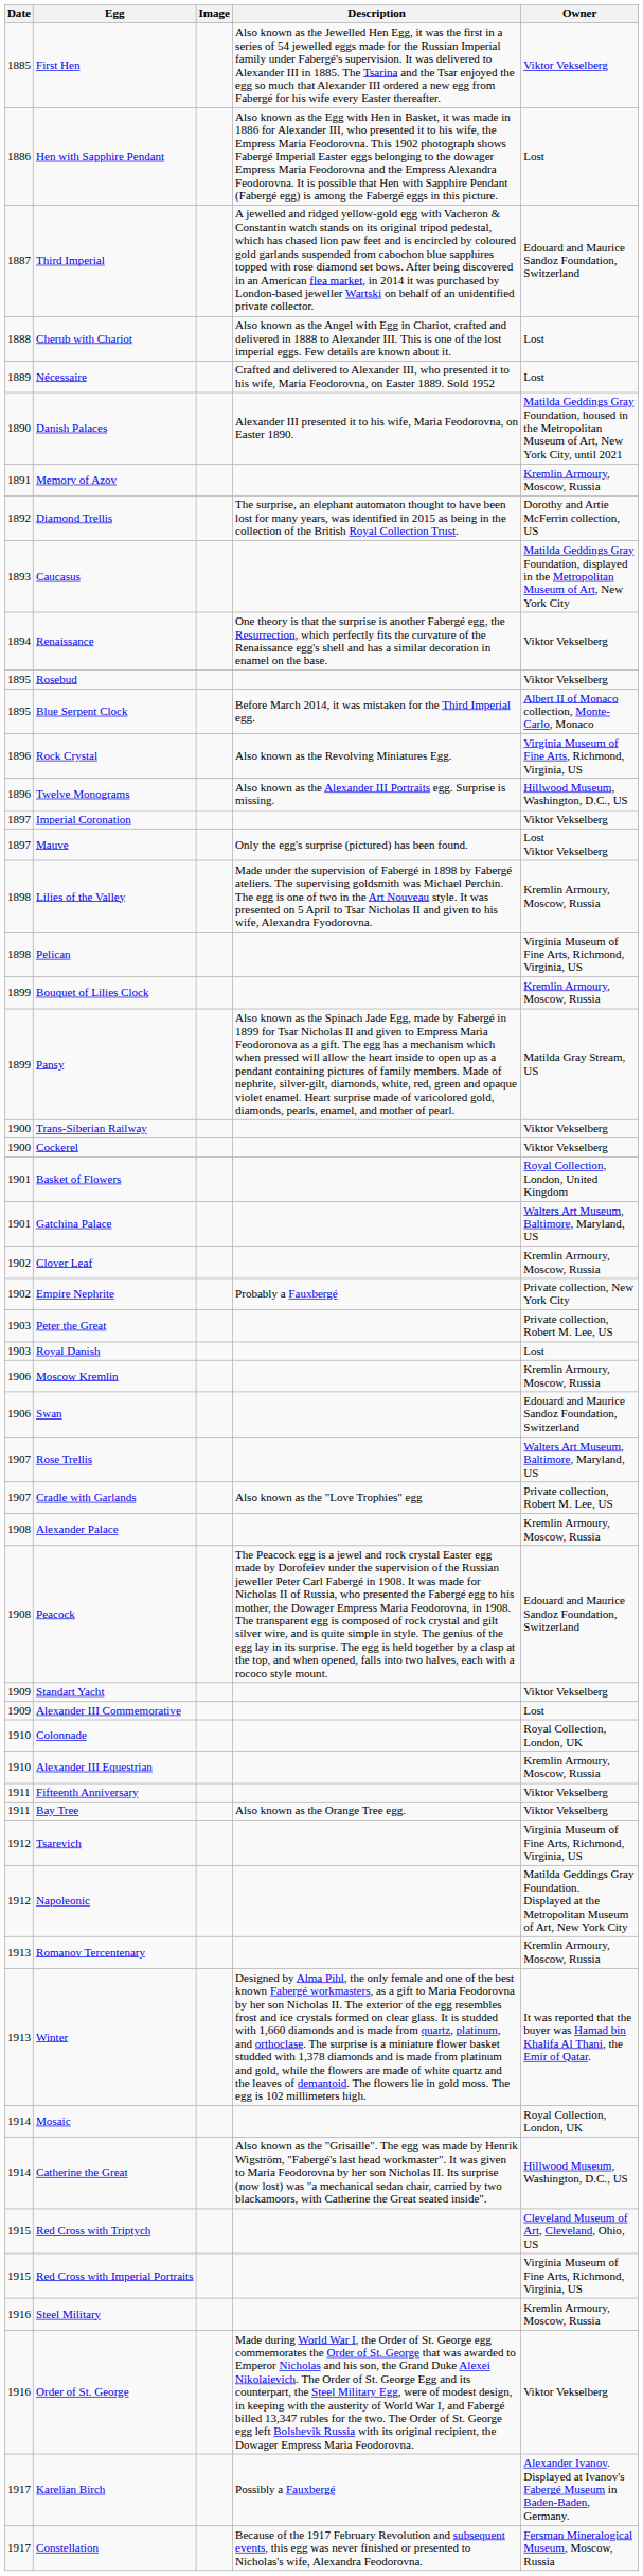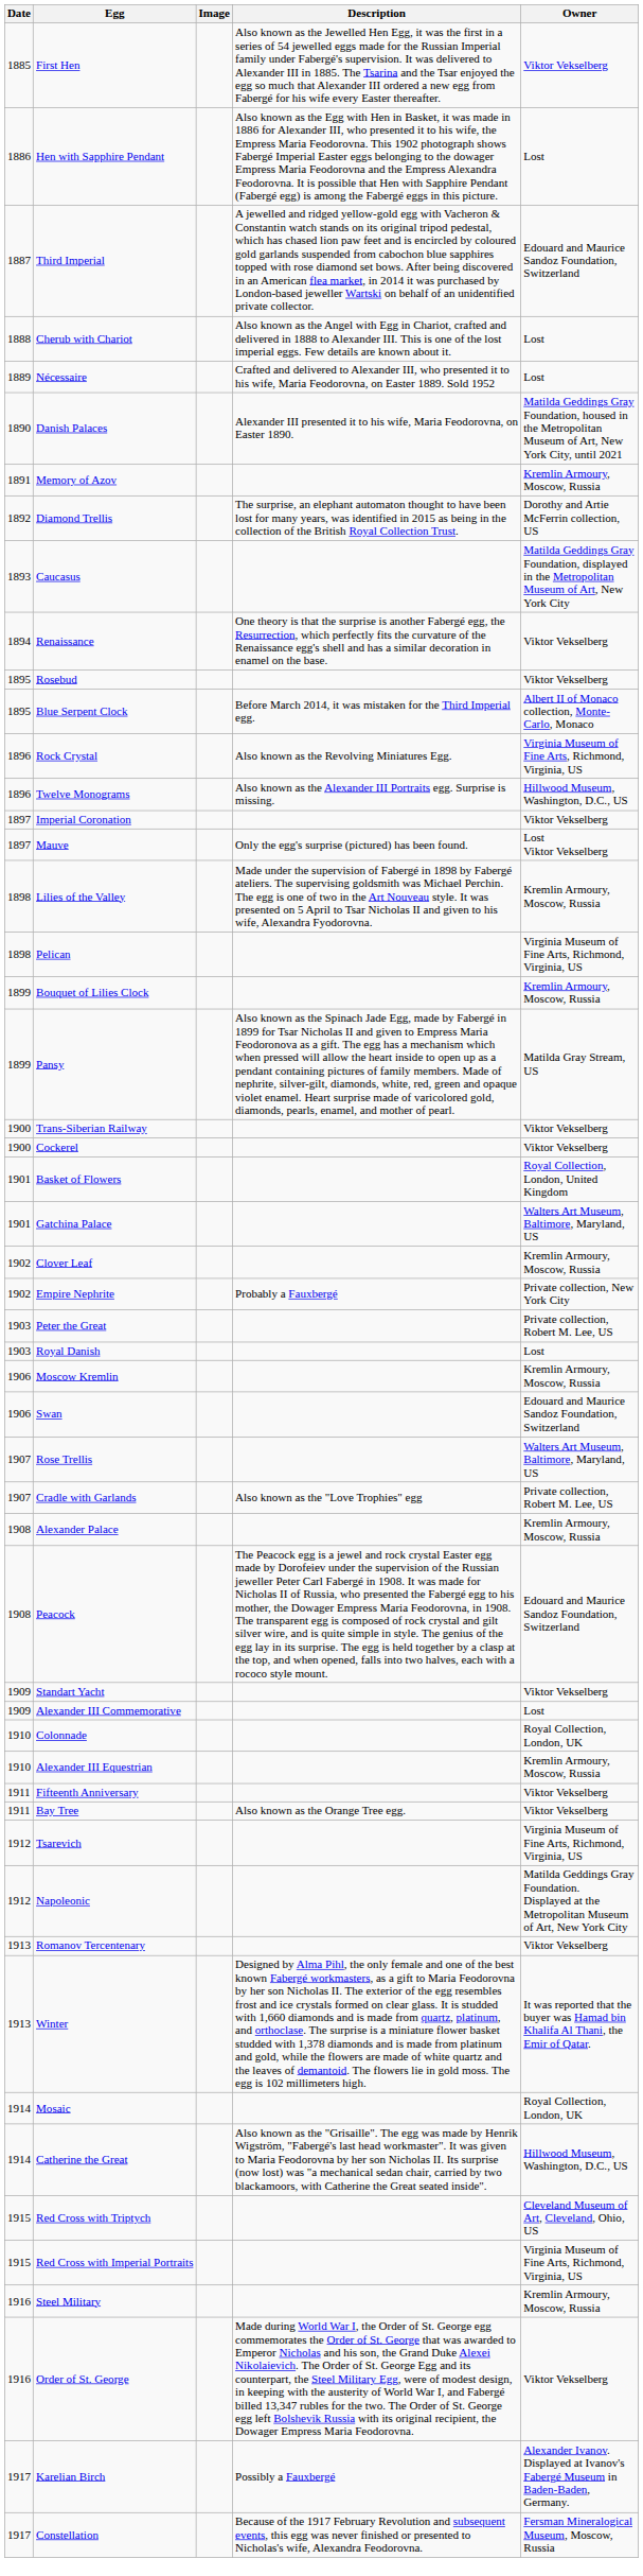 <table class="wikitable sortable">
 <tr>
 <th>Date</th>
 <th>Egg</th>
 <th class="unsortable">Image</th>
 <th style="width:75%;">Description</th>
 <th style="width:25%;">Owner</th>
 </tr>
 <tr>
 <td>1885</td>
 <td><a href='#'>First Hen</a></td>
 <td></td>
 <td>Also known as the Jewelled Hen Egg, it was the first in a series of 54 jewelled eggs made for the Russian Imperial family under Fabergé's supervision. It was delivered to Alexander III in 1885. The <a href='#'>Tsarina</a> and the Tsar enjoyed the egg so much that Alexander III ordered a new egg from Fabergé for his wife every Easter thereafter.</td>
 <td><a href='#'>Viktor Vekselberg</a></td>
 </tr>
 <tr>
 <td>1886</td>
 <td><a href='#'>Hen with Sapphire Pendant</a></td>
 <td></td>
 <td>Also known as the Egg with Hen in Basket, it was made in 1886 for Alexander III, who presented it to his wife, the Empress Maria Feodorovna. This 1902 photograph shows Fabergé Imperial Easter eggs belonging to the dowager Empress Maria Feodorovna and the Empress Alexandra Feodorovna. It is possible that Hen with Sapphire Pendant (Fabergé egg) is among the Fabergé eggs in this picture.</td>
 <td>Lost</td>
 </tr>
 <tr>
 <td>1887</td>
 <td><a href='#'>Third Imperial</a></td>
 <td></td>
 <td>A jewelled and ridged yellow-gold egg with Vacheron & Constantin watch stands on its original tripod pedestal, which has chased lion paw feet and is encircled by coloured gold garlands suspended from cabochon blue sapphires topped with rose diamond set bows. After being discovered in an American <a href='#'>flea market</a>, in 2014 it was purchased by London-based jeweller <a href='#'>Wartski</a> on behalf of an unidentified private collector.</td>
 <td>Edouard and Maurice Sandoz Foundation, Switzerland</td>
 </tr>
 <tr>
 <td>1888</td>
 <td><a href='#'>Cherub with Chariot</a></td>
 <td> </td>
 <td>Also known as the Angel with Egg in Chariot, crafted and delivered in 1888 to Alexander III. This is one of the lost imperial eggs. Few details are known about it.</td>
 <td>Lost</td>
 </tr>
 <tr>
 <td>1889</td>
 <td><a href='#'>Nécessaire</a></td>
 <td></td>
 <td>Crafted and delivered to Alexander III, who presented it to his wife, Maria Feodorovna, on Easter 1889. Sold 1952</td>
 <td>Lost</td>
 </tr>
 <tr>
 <td>1890</td>
 <td><a href='#'>Danish Palaces</a></td>
 <td></td>
 <td>Alexander III presented it to his wife, Maria Feodorovna, on Easter 1890.</td>
 <td><a href='#'>Matilda Geddings Gray</a> Foundation, housed in the Metropolitan Museum of Art, New York City, until 2021</td>
 </tr>
 <tr>
 <td>1891</td>
 <td><a href='#'>Memory of Azov</a></td>
 <td></td>
 <td></td>
 <td><a href='#'>Kremlin Armoury</a>, Moscow, Russia</td>
 </tr>
 <tr>
 <td>1892</td>
 <td><a href='#'>Diamond Trellis</a></td>
 <td> </td>
 <td>The surprise, an elephant automaton thought to have been lost for many years, was identified in 2015 as being in the collection of the British <a href='#'>Royal Collection Trust</a>.</td>
 <td>Dorothy and Artie McFerrin collection, US</td>
 </tr>
 <tr>
 <td>1893</td>
 <td><a href='#'>Caucasus</a></td>
 <td></td>
 <td></td>
 <td><a href='#'>Matilda Geddings Gray</a> Foundation, displayed in the <a href='#'>Metropolitan Museum of Art</a>, New York City</td>
 </tr>
 <tr>
 <td>1894</td>
 <td><a href='#'>Renaissance</a></td>
 <td></td>
 <td>One theory is that the surprise is another Fabergé egg, the <a href='#'>Resurrection</a>, which perfectly fits the curvature of the Renaissance egg's shell and has a similar decoration in enamel on the base.</td>
 <td>Viktor Vekselberg</td>
 </tr>
 <tr>
 <td>1895</td>
 <td><a href='#'>Rosebud</a></td>
 <td></td>
 <td></td>
 <td>Viktor Vekselberg</td>
 </tr>
 <tr>
 <td>1895</td>
 <td><a href='#'>Blue Serpent Clock</a></td>
 <td></td>
 <td>Before March 2014, it was mistaken for the <a href='#'>Third Imperial</a> egg.</td>
 <td><a href='#'>Albert II of Monaco</a> collection, <a href='#'>Monte-Carlo</a>, Monaco</td>
 </tr>
 <tr>
 <td>1896</td>
 <td><a href='#'>Rock Crystal</a></td>
 <td></td>
 <td>Also known as the Revolving Miniatures Egg.</td>
 <td><a href='#'>Virginia Museum of Fine Arts</a>, Richmond, Virginia, US</td>
 </tr>
 <tr>
 <td>1896</td>
 <td><a href='#'>Twelve Monograms</a></td>
 <td></td>
 <td>Also known as the <a href='#'>Alexander III Portraits</a> egg. Surprise is missing.</td>
 <td><a href='#'>Hillwood Museum</a>, Washington, D.C., US</td>
 </tr>
 <tr>
 <td>1897</td>
 <td><a href='#'>Imperial Coronation</a></td>
 <td></td>
 <td></td>
 <td>Viktor Vekselberg</td>
 </tr>
 <tr>
 <td>1897</td>
 <td><a href='#'>Mauve</a></td>
 <td></td>
 <td>Only the egg's surprise (pictured) has been found.</td>
 <td>Lost<br>Viktor Vekselberg</td>
 </tr>
 <tr>
 <td>1898</td>
 <td><a href='#'>Lilies of the Valley</a></td>
 <td></td>
 <td>Made under the supervision of Fabergé in 1898 by Fabergé ateliers. The supervising goldsmith was Michael Perchin. The egg is one of two in the <a href='#'>Art Nouveau</a> style. It was presented on 5 April to Tsar Nicholas II and given to his wife, Alexandra Fyodorovna.</td>
 <td>Kremlin Armoury, Moscow, Russia</td>
 </tr>
 <tr>
 <td>1898</td>
 <td><a href='#'>Pelican</a></td>
 <td></td>
 <td></td>
 <td>Virginia Museum of Fine Arts, Richmond, Virginia, US</td>
 </tr>
 <tr>
 <td>1899</td>
 <td><a href='#'>Bouquet of Lilies Clock</a></td>
 <td></td>
 <td></td>
 <td><a href='#'>Kremlin Armoury</a>, Moscow, Russia</td>
 </tr>
 <tr>
 <td>1899</td>
 <td><a href='#'>Pansy</a></td>
 <td></td>
 <td>Also known as the Spinach Jade Egg, made by Fabergé in 1899 for Tsar Nicholas II and given to Empress Maria Feodoronova as a gift. The egg has a mechanism which when pressed will allow the heart inside to open up as a pendant containing pictures of family members. Made of nephrite, silver-gilt, diamonds, white, red, green and opaque violet enamel. Heart surprise made of varicolored gold, diamonds, pearls, enamel, and mother of pearl.</td>
 <td>Matilda Gray Stream, US</td>
 </tr>
 <tr>
 <td>1900</td>
 <td><a href='#'>Trans-Siberian Railway</a></td>
 <td></td>
 <td></td>
 <td>Viktor Vekselberg</td>
 </tr>
 <tr>
 <td>1900</td>
 <td><a href='#'>Cockerel</a></td>
 <td></td>
 <td></td>
 <td>Viktor Vekselberg</td>
 </tr>
 <tr>
 <td>1901</td>
 <td><a href='#'>Basket of Flowers</a></td>
 <td></td>
 <td></td>
 <td><a href='#'>Royal Collection</a>, London, United Kingdom</td>
 </tr>
 <tr>
 <td>1901</td>
 <td><a href='#'>Gatchina Palace</a></td>
 <td></td>
 <td></td>
 <td><a href='#'>Walters Art Museum</a>, <a href='#'>Baltimore</a>, Maryland, US</td>
 </tr>
 <tr>
 <td>1902</td>
 <td><a href='#'>Clover Leaf</a></td>
 <td></td>
 <td></td>
 <td>Kremlin Armoury, Moscow, Russia</td>
 </tr>
 <tr>
 <td>1902</td>
 <td><a href='#'>Empire Nephrite</a></td>
 <td></td>
 <td>Probably a <a href='#'>Fauxbergé</a></td>
 <td>Private collection, New York City</td>
 </tr>
 <tr>
 <td>1903</td>
 <td><a href='#'>Peter the Great</a></td>
 <td></td>
 <td></td>
 <td>Private collection, Robert M. Lee, US</td>
 </tr>
 <tr>
 <td>1903</td>
 <td><a href='#'>Royal Danish</a></td>
 <td></td>
 <td></td>
 <td>Lost</td>
 </tr>
 <tr>
 <td>1906</td>
 <td><a href='#'>Moscow Kremlin</a></td>
 <td></td>
 <td></td>
 <td>Kremlin Armoury, Moscow, Russia</td>
 </tr>
 <tr>
 <td>1906</td>
 <td><a href='#'>Swan</a></td>
 <td></td>
 <td></td>
 <td>Edouard and Maurice Sandoz Foundation, Switzerland</td>
 </tr>
 <tr>
 <td>1907</td>
 <td><a href='#'>Rose Trellis</a></td>
 <td></td>
 <td></td>
 <td><a href='#'>Walters Art Museum</a>, <a href='#'>Baltimore</a>, Maryland, US</td>
 </tr>
 <tr>
 <td>1907</td>
 <td><a href='#'>Cradle with Garlands</a></td>
 <td></td>
 <td>Also known as the "Love Trophies" egg</td>
 <td>Private collection, Robert M. Lee, US</td>
 </tr>
 <tr>
 <td>1908</td>
 <td><a href='#'>Alexander Palace</a></td>
 <td></td>
 <td></td>
 <td>Kremlin Armoury, Moscow, Russia</td>
 </tr>
 <tr>
 <td>1908</td>
 <td><a href='#'>Peacock</a></td>
 <td></td>
 <td>The Peacock egg is a jewel and rock crystal Easter egg made by Dorofeiev under the supervision of the Russian jeweller Peter Carl Fabergé in 1908. It was made for Nicholas II of Russia, who presented the Fabergé egg to his mother, the Dowager Empress Maria Feodorovna, in 1908. The transparent egg is composed of rock crystal and gilt silver wire, and is quite simple in style. The genius of the egg lay in its surprise. The egg is held together by a clasp at the top, and when opened, falls into two halves, each with a rococo style mount.</td>
 <td>Edouard and Maurice Sandoz Foundation, Switzerland</td>
 </tr>
 <tr>
 <td>1909</td>
 <td><a href='#'>Standart Yacht</a></td>
 <td></td>
 <td></td>
 <td>Viktor Vekselberg</td>
 </tr>
 <tr>
 <td>1909</td>
 <td><a href='#'>Alexander III Commemorative</a></td>
 <td></td>
 <td></td>
 <td>Lost</td>
 </tr>
 <tr>
 <td>1910</td>
 <td><a href='#'>Colonnade</a></td>
 <td></td>
 <td></td>
 <td>Royal Collection, London, UK</td>
 </tr>
 <tr>
 <td>1910</td>
 <td><a href='#'>Alexander III Equestrian</a></td>
 <td></td>
 <td></td>
 <td>Kremlin Armoury, Moscow, Russia</td>
 </tr>
 <tr>
 <td>1911</td>
 <td><a href='#'>Fifteenth Anniversary</a></td>
 <td></td>
 <td></td>
 <td>Viktor Vekselberg</td>
 </tr>
 <tr>
 <td>1911</td>
 <td><a href='#'>Bay Tree</a></td>
 <td></td>
 <td>Also known as the Orange Tree egg.</td>
 <td>Viktor Vekselberg</td>
 </tr>
 <tr>
 <td>1912</td>
 <td><a href='#'>Tsarevich</a></td>
 <td></td>
 <td></td>
 <td>Virginia Museum of Fine Arts, Richmond, Virginia, US</td>
 </tr>
 <tr>
 <td>1912</td>
 <td><a href='#'>Napoleonic</a></td>
 <td></td>
 <td></td>
 <td>Matilda Geddings Gray Foundation.<br>Displayed at the Metropolitan Museum of Art, New York City</td>
 </tr>
 <tr>
 <td>1913</td>
 <td><a href='#'>Romanov Tercentenary</a></td>
 <td></td>
 <td></td>
-<td>Kremlin Armoury, Moscow, Russia</td>
+<td>Viktor Vekselberg</td>
 </tr>
 <tr>
 <td>1913</td>
 <td><a href='#'>Winter</a></td>
 <td></td>
 <td>Designed by <a href='#'>Alma Pihl</a>, the only female and one of the best known <a href='#'>Fabergé workmasters</a>, as a gift to Maria Feodorovna by her son Nicholas II. The exterior of the egg resembles frost and ice crystals formed on clear glass. It is studded with 1,660 diamonds and is made from <a href='#'>quartz</a>, <a href='#'>platinum</a>, and <a href='#'>orthoclase</a>. The surprise is a miniature flower basket studded with 1,378 diamonds and is made from platinum and gold, while the flowers are made of white quartz and the leaves of <a href='#'>demantoid</a>. The flowers lie in gold moss. The egg is 102 millimeters high.</td>
 <td>It was reported that the buyer was <a href='#'>Hamad bin Khalifa Al Thani</a>, the <a href='#'>Emir of Qatar</a>.</td>
 </tr>
 <tr>
 <td>1914</td>
 <td><a href='#'>Mosaic</a></td>
 <td></td>
 <td></td>
 <td>Royal Collection, London, UK</td>
 </tr>
 <tr>
 <td>1914</td>
 <td><a href='#'>Catherine the Great</a></td>
 <td></td>
 <td>Also known as the "Grisaille". The egg was made by Henrik Wigström, "Fabergé's last head workmaster". It was given to Maria Feodorovna by her son Nicholas II. Its surprise (now lost) was "a mechanical sedan chair, carried by two blackamoors, with Catherine the Great seated inside".</td>
 <td><a href='#'>Hillwood Museum</a>, Washington, D.C., US</td>
 </tr>
 <tr>
 <td>1915</td>
 <td><a href='#'>Red Cross with Triptych</a></td>
 <td></td>
 <td></td>
 <td><a href='#'>Cleveland Museum of Art</a>, <a href='#'>Cleveland</a>, Ohio, US</td>
 </tr>
 <tr>
 <td>1915</td>
 <td style="white-space:nowrap;"><a href='#'>Red Cross with Imperial Portraits</a></td>
 <td></td>
 <td></td>
 <td>Virginia Museum of Fine Arts, Richmond, Virginia, US</td>
 </tr>
 <tr>
 <td>1916</td>
 <td><a href='#'>Steel Military</a></td>
 <td></td>
 <td></td>
 <td>Kremlin Armoury, Moscow, Russia</td>
 </tr>
 <tr>
 <td>1916</td>
 <td><a href='#'>Order of St. George</a></td>
 <td></td>
 <td>Made during <a href='#'>World War I</a>, the Order of St. George egg commemorates the <a href='#'>Order of St. George</a> that was awarded to Emperor <a href='#'>Nicholas</a> and his son, the Grand Duke <a href='#'>Alexei Nikolaievich</a>. The Order of St. George Egg and its counterpart, the <a href='#'>Steel Military Egg</a>, were of modest design, in keeping with the austerity of World War I, and Fabergé billed 13,347 rubles for the two. The Order of St. George egg left <a href='#'>Bolshevik Russia</a> with its original recipient, the Dowager Empress Maria Feodorovna.</td>
 <td>Viktor Vekselberg</td>
 </tr>
 <tr>
 <td>1917</td>
 <td><a href='#'>Karelian Birch</a></td>
 <td></td>
 <td>Possibly a <a href='#'>Fauxbergé</a></td>
 <td><a href='#'>Alexander Ivanov</a>. Displayed at Ivanov's <a href='#'>Fabergé Museum</a> in <a href='#'>Baden-Baden</a>, Germany.</td>
 </tr>
 <tr>
 <td>1917</td>
 <td><a href='#'>Constellation</a></td>
 <td></td>
 <td>Because of the 1917 February Revolution and <a href='#'>subsequent events</a>, this egg was never finished or presented to Nicholas's wife, Alexandra Feodorovna.</td>
 <td><a href='#'>Fersman Mineralogical Museum</a>, Moscow, Russia</td>
 </tr>
 </table>
